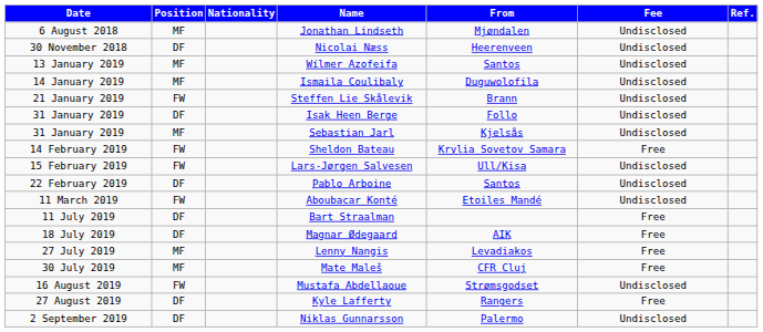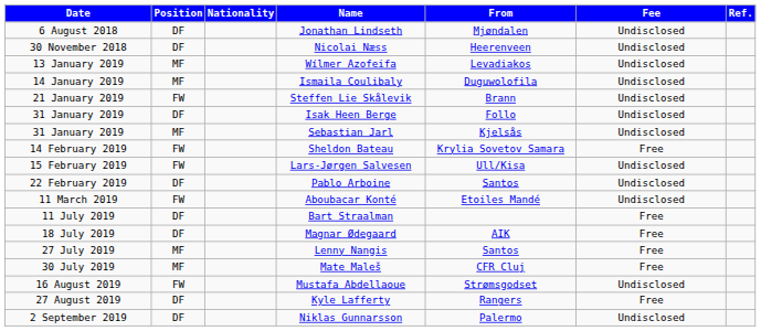 <table class="wikitable"  style="text-align:center; font-size:90%; ">
 <tr>
 <th style="background:#00f; color:white; width:200px;">Date</th>
 <th style="background:#00f; color:white; width:50px;">Position</th>
 <th style="background:#00f; color:white; width:50px;">Nationality</th>
 <th style="background:#00f; color:white; width:200px;">Name</th>
 <th style="background:#00f; color:white; width:200px;">From</th>
 <th style="background:#00f; color:white; width:200px;">Fee</th>
 <th style="background:#00f; color:white; width:25px;">Ref.</th>
 </tr>
 <tr>
 <td>6 August 2018</td>
-<td>MF</td>
+<td>DF</td>
 <td></td>
 <td><a href='#'>Jonathan Lindseth</a></td>
 <td><a href='#'>Mjøndalen</a></td>
 <td>Undisclosed</td>
 <td></td>
 </tr>
 <tr>
 <td>30 November 2018</td>
 <td>DF</td>
 <td></td>
 <td><a href='#'>Nicolai Næss</a></td>
 <td><a href='#'>Heerenveen</a></td>
 <td>Undisclosed</td>
 <td></td>
 </tr>
 <tr>
 <td>13 January 2019</td>
 <td>MF</td>
 <td></td>
 <td><a href='#'>Wílmer Azofeifa</a></td>
-<td><a href='#'>Santos</a></td>
+<td><a href='#'>Levadiakos</a></td>
 <td>Undisclosed</td>
 <td></td>
 </tr>
 <tr>
 <td>14 January 2019</td>
 <td>MF</td>
 <td></td>
 <td><a href='#'>Ismaila Coulibaly</a></td>
 <td><a href='#'>Duguwolofila</a></td>
 <td>Undisclosed</td>
 <td></td>
 </tr>
 <tr>
 <td>21 January 2019</td>
 <td>FW</td>
 <td></td>
 <td><a href='#'>Steffen Lie Skålevik</a></td>
 <td><a href='#'>Brann</a></td>
 <td>Undisclosed</td>
 <td></td>
 </tr>
 <tr>
 <td>31 January 2019</td>
 <td>DF</td>
 <td></td>
 <td><a href='#'>Isak Heen Berge</a></td>
 <td><a href='#'>Follo</a></td>
 <td>Undisclosed</td>
 <td></td>
 </tr>
 <tr>
 <td>31 January 2019</td>
 <td>MF</td>
 <td></td>
 <td><a href='#'>Sebastian Jarl</a></td>
 <td><a href='#'>Kjelsås</a></td>
 <td>Undisclosed</td>
 <td></td>
 </tr>
 <tr>
 <td>14 February 2019</td>
 <td>FW</td>
 <td></td>
 <td><a href='#'>Sheldon Bateau</a></td>
 <td><a href='#'>Krylia Sovetov Samara</a></td>
 <td>Free</td>
 <td></td>
 </tr>
 <tr>
 <td>15 February 2019</td>
 <td>FW</td>
 <td></td>
 <td><a href='#'>Lars-Jørgen Salvesen</a></td>
 <td><a href='#'>Ull/Kisa</a></td>
 <td>Undisclosed</td>
 <td></td>
 </tr>
 <tr>
 <td>22 February 2019</td>
 <td>DF</td>
 <td></td>
 <td><a href='#'>Pablo Arboine</a></td>
 <td><a href='#'>Santos</a></td>
 <td>Undisclosed</td>
 <td></td>
 </tr>
 <tr>
 <td>11 March 2019</td>
 <td>FW</td>
 <td></td>
 <td><a href='#'>Aboubacar Konté</a></td>
 <td><a href='#'>Etoiles Mandé</a></td>
 <td>Undisclosed</td>
 <td></td>
 </tr>
 <tr>
 <td>11 July 2019</td>
 <td>DF</td>
 <td></td>
 <td><a href='#'>Bart Straalman</a></td>
 <td></td>
 <td>Free</td>
 <td></td>
 </tr>
 <tr>
 <td>18 July 2019</td>
 <td>DF</td>
 <td></td>
 <td><a href='#'>Magnar Ødegaard</a></td>
 <td><a href='#'>AIK</a></td>
 <td>Free</td>
 <td></td>
 </tr>
 <tr>
 <td>27 July 2019</td>
 <td>MF</td>
 <td></td>
 <td><a href='#'>Lenny Nangis</a></td>
-<td><a href='#'>Levadiakos</a></td>
+<td><a href='#'>Santos</a></td>
 <td>Free</td>
 <td></td>
 </tr>
 <tr>
 <td>30 July 2019</td>
 <td>MF</td>
 <td></td>
 <td><a href='#'>Mate Maleš</a></td>
 <td><a href='#'>CFR Cluj</a></td>
 <td>Free</td>
 <td></td>
 </tr>
 <tr>
 <td>16 August 2019</td>
 <td>FW</td>
 <td></td>
 <td><a href='#'>Mustafa Abdellaoue</a></td>
 <td><a href='#'>Strømsgodset</a></td>
 <td>Undisclosed</td>
 <td></td>
 </tr>
 <tr>
 <td>27 August 2019</td>
 <td>DF</td>
 <td></td>
 <td><a href='#'>Kyle Lafferty</a></td>
 <td><a href='#'>Rangers</a></td>
 <td>Free</td>
 <td></td>
 </tr>
 <tr>
 <td>2 September 2019</td>
 <td>DF</td>
 <td></td>
 <td><a href='#'>Niklas Gunnarsson</a></td>
 <td><a href='#'>Palermo</a></td>
 <td>Undisclosed</td>
 <td></td>
 </tr>
 </table>
